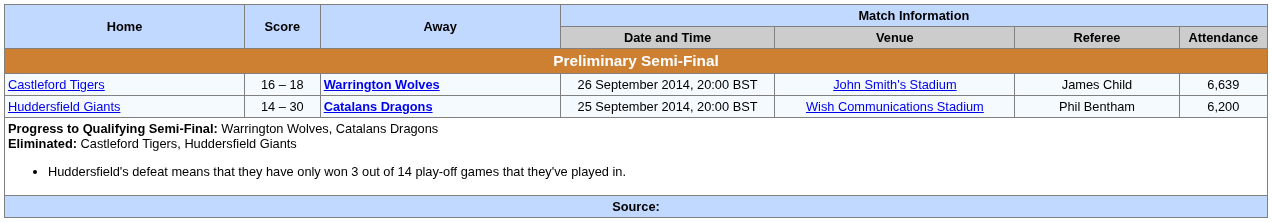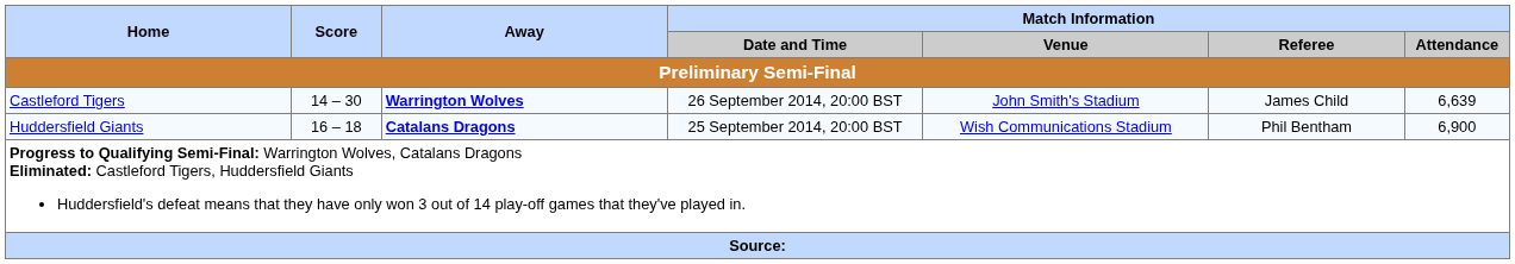 <table border="1" cellpadding="3" cellspacing="0" style="border-collapse:collapse; font-size:80%; text-align:center; width:100%">
 <tr style="background:#c1d8ff;">
 <th rowspan="2" style="width:19%;">Home</th>
 <th rowspan="2" style="width:6%;">Score</th>
 <th rowspan="2" style="width:19%;">Away</th>
 <th colspan=6>Match Information</th>
 </tr>
 <tr style="background:#ccc;">
 <th width=17%>Date and Time</th>
 <th width=19%>Venue</th>
 <th width=13%>Referee</th>
 <th width=7%>Attendance</th>
 </tr>
 <tr>
 <td style="background:#cd7f32; color:white; text-align:center;" colspan="9"><big><strong>Preliminary Semi-Final</strong></big></td>
 </tr>
 <tr style="background:#f5faff;">
 <td align=left> <a href='#'>Castleford Tigers</a></td>
-<td>16 – 18</td>
+<td>14 – 30</td>
 <td align=left><strong> <a href='#'>Warrington Wolves</a></strong></td>
 <td>26 September 2014, 20:00 BST</td>
 <td><a href='#'>John Smith's Stadium</a></td>
 <td>James Child</td>
 <td>6,639</td>
 </tr>
 <tr style="background:#f5faff;">
 <td align=left> <a href='#'>Huddersfield Giants</a></td>
-<td>14 – 30</td>
+<td>16 – 18</td>
 <td align=left><strong> <a href='#'>Catalans Dragons</a></strong></td>
 <td>25 September 2014, 20:00 BST</td>
 <td><a href='#'>Wish Communications Stadium</a></td>
 <td>Phil Bentham</td>
-<td>6,200</td>
+<td>6,900</td>
 </tr>
 <tr>
 <td colspan="7" style="text-align:left;"><strong>Progress to Qualifying Semi-Final:</strong> Warrington Wolves, Catalans Dragons<br><strong>Eliminated:</strong> Castleford Tigers, Huddersfield Giants<br><ul><li>Huddersfield's defeat means that they have only won 3 out of 14 play-off games that they've played in.</li></ul></td>
 </tr>
 <tr style="background:#c1d8ff;">
 <th colspan=12>Source:</th>
 </tr>
 </table>
